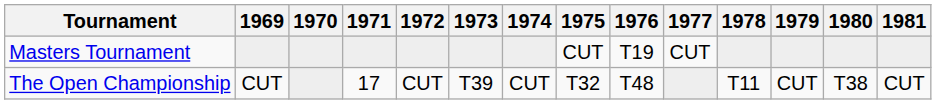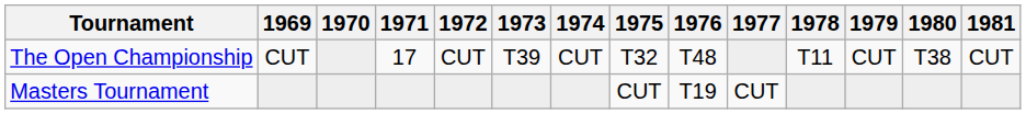 <table class="wikitable" style="font-size:95%;text-align:center;">
 <tr>
 <th>Tournament</th>
 <th>1969</th>
 <th>1970</th>
 <th>1971</th>
 <th>1972</th>
 <th>1973</th>
 <th>1974</th>
 <th>1975</th>
 <th>1976</th>
 <th>1977</th>
 <th>1978</th>
 <th>1979</th>
 <th>1980</th>
 <th>1981</th>
 </tr>
 <tr>
+<td align=left><a href='#'>The Open Championship</a></td>
+<td>CUT</td>
+<td style="background:#eeeeee;"></td>
+<td>17</td>
+<td>CUT</td>
+<td>T39</td>
+<td>CUT</td>
+<td>T32</td>
+<td>T48</td>
+<td style="background:#eeeeee;"></td>
+<td>T11</td>
+<td>CUT</td>
+<td>T38</td>
+<td>CUT</td>
+</tr>
+<tr>
 <td align=left><a href='#'>Masters Tournament</a></td>
 <td style="background:#eeeeee;"></td>
 <td style="background:#eeeeee;"></td>
 <td style="background:#eeeeee;"></td>
 <td style="background:#eeeeee;"></td>
 <td style="background:#eeeeee;"></td>
 <td style="background:#eeeeee;"></td>
 <td>CUT</td>
 <td>T19</td>
 <td>CUT</td>
 <td style="background:#eeeeee;"></td>
 <td style="background:#eeeeee;"></td>
 <td style="background:#eeeeee;"></td>
 <td style="background:#eeeeee;"></td>
 </tr>
-<tr>
-<td align=left><a href='#'>The Open Championship</a></td>
-<td>CUT</td>
-<td style="background:#eeeeee;"></td>
-<td>17</td>
-<td>CUT</td>
-<td>T39</td>
-<td>CUT</td>
-<td>T32</td>
-<td>T48</td>
-<td style="background:#eeeeee;"></td>
-<td>T11</td>
-<td>CUT</td>
-<td>T38</td>
-<td>CUT</td>
-</tr>
 </table>
